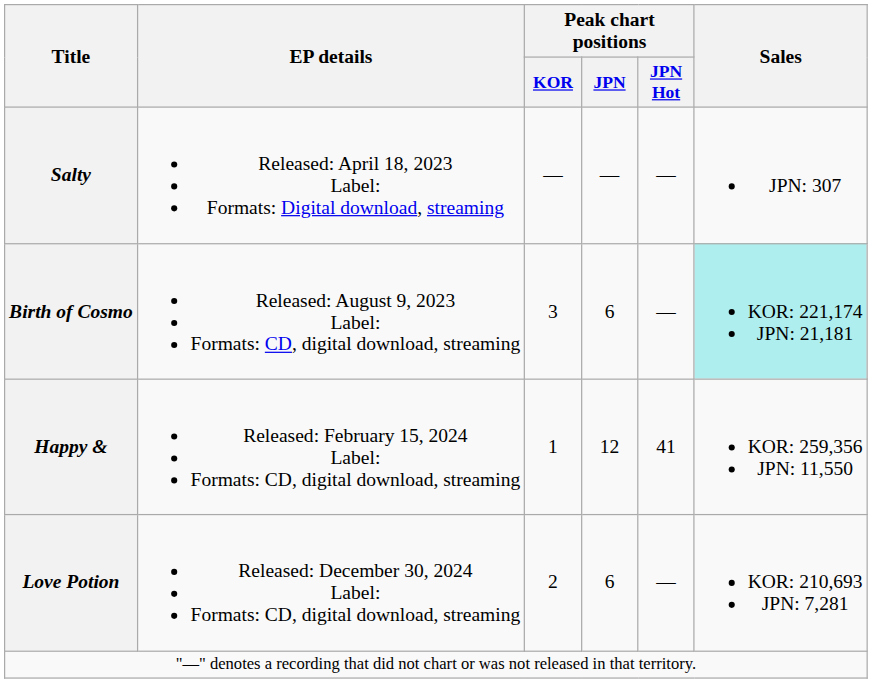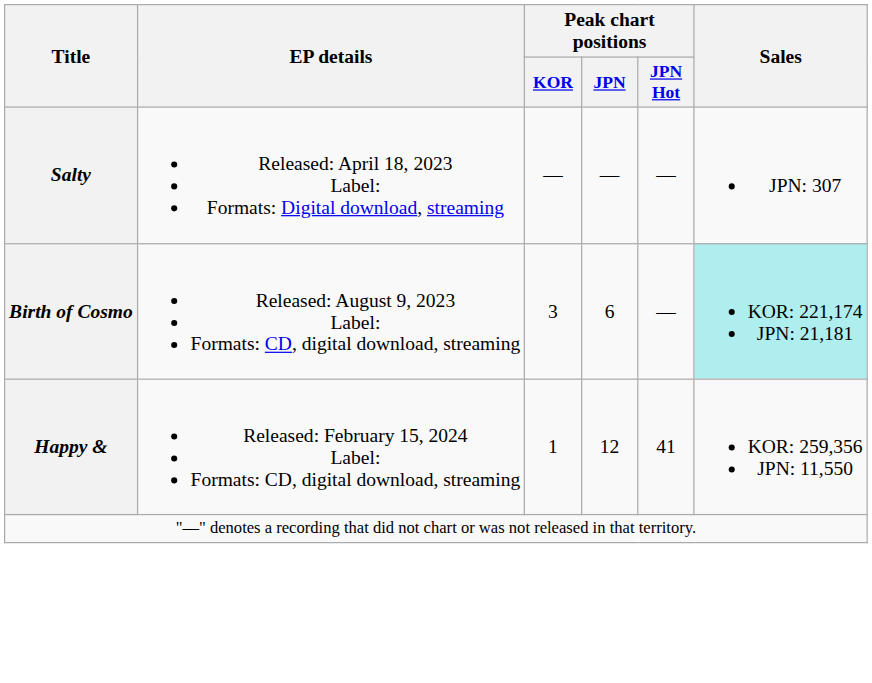 <table class="wikitable plainrowheaders" style="text-align:center">
 <tr>
 <th scope="col" rowspan="2">Title</th>
 <th scope="col" rowspan="2">EP details</th>
 <th scope="col" colspan="3">Peak chart positions</th>
 <th scope="col" rowspan="2">Sales</th>
 </tr>
 <tr>
 <th scope="col" style="width:2.75em;font-size:90%"><a href='#'>KOR</a><br></th>
 <th scope="col" style="width:2.75em;font-size:90%"><a href='#'>JPN</a><br></th>
 <th scope="col" style="width:2.75em;font-size:90%"><a href='#'>JPN<br>Hot</a><br></th>
 </tr>
 <tr>
 <th scope="row"><em>Salty</em></th>
 <td><br><ul><li>Released: April 18, 2023</li><li>Label: </li><li>Formats: <a href='#'>Digital download</a>, <a href='#'>streaming</a></li></ul></td>
 <td>—</td>
 <td>—</td>
 <td>—</td>
 <td><br><ul><li>JPN: 307 </li></ul></td>
 </tr>
 <tr>
 <th scope="row"><em>Birth of Cosmo</em></th>
 <td><br><ul><li>Released: August 9, 2023</li><li>Label: </li><li>Formats: <a href='#'>CD</a>, digital download, streaming</li></ul></td>
 <td>3</td>
 <td>6</td>
 <td>—</td>
 <td style="background: paleturquoise;"><br><ul><li>KOR: 221,174</li><li>JPN: 21,181</li></ul></td>
 </tr>
 <tr>
 <th scope="row"><em>Happy &</em></th>
 <td><br><ul><li>Released: February 15, 2024</li><li>Label: </li><li>Formats: CD, digital download, streaming</li></ul></td>
 <td>1</td>
 <td>12</td>
 <td>41</td>
 <td><br><ul><li>KOR: 259,356</li><li>JPN: 11,550</li></ul></td>
 </tr>
 <tr>
-<th scope="row"><em>Love Potion</em></th>
-<td><br><ul><li>Released: December 30, 2024</li><li>Label: </li><li>Formats: CD, digital download, streaming</li></ul></td>
-<td>2</td>
-<td>6</td>
-<td>—</td>
-<td><br><ul><li>KOR: 210,693</li><li>JPN: 7,281</li></ul></td>
-</tr>
-<tr>
 <td colspan="6" style="font-size:85%">"—" denotes a recording that did not chart or was not released in that territory.</td>
 </tr>
 </table>
